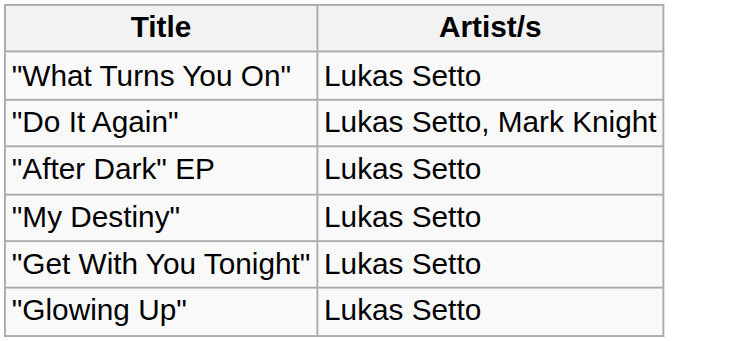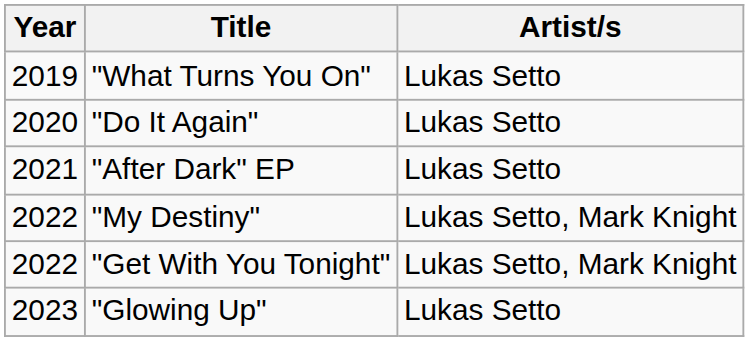 <table class="wikitable">
 <tr>
+<th>Year</th>
 <th>Title</th>
 <th>Artist/s</th>
 </tr>
 <tr>
+<td>2019</td>
 <td>"What Turns You On"</td>
 <td>Lukas Setto</td>
 </tr>
 <tr>
+<td>2020</td>
 <td>"Do It Again"</td>
-<td>Lukas Setto, Mark Knight</td>
+<td>Lukas Setto</td>
 </tr>
 <tr>
+<td>2021</td>
 <td>"After Dark" EP</td>
 <td>Lukas Setto</td>
 </tr>
 <tr>
+<td>2022</td>
 <td>"My Destiny"</td>
-<td>Lukas Setto</td>
+<td>Lukas Setto, Mark Knight</td>
 </tr>
 <tr>
+<td>2022</td>
 <td>"Get With You Tonight"</td>
-<td>Lukas Setto</td>
+<td>Lukas Setto, Mark Knight</td>
 </tr>
 <tr>
+<td>2023</td>
 <td>"Glowing Up"</td>
 <td>Lukas Setto</td>
 </tr>
 </table>
